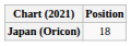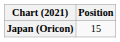 <table class="wikitable plainrowheaders" style="text-align:center">
 <tr>
 <th scope="col">Chart (2021)</th>
 <th scope="col">Position</th>
 </tr>
 <tr>
 <th scope="row">Japan (Oricon)</th>
-<td>18</td>
+<td>15</td>
 </tr>
 </table>
